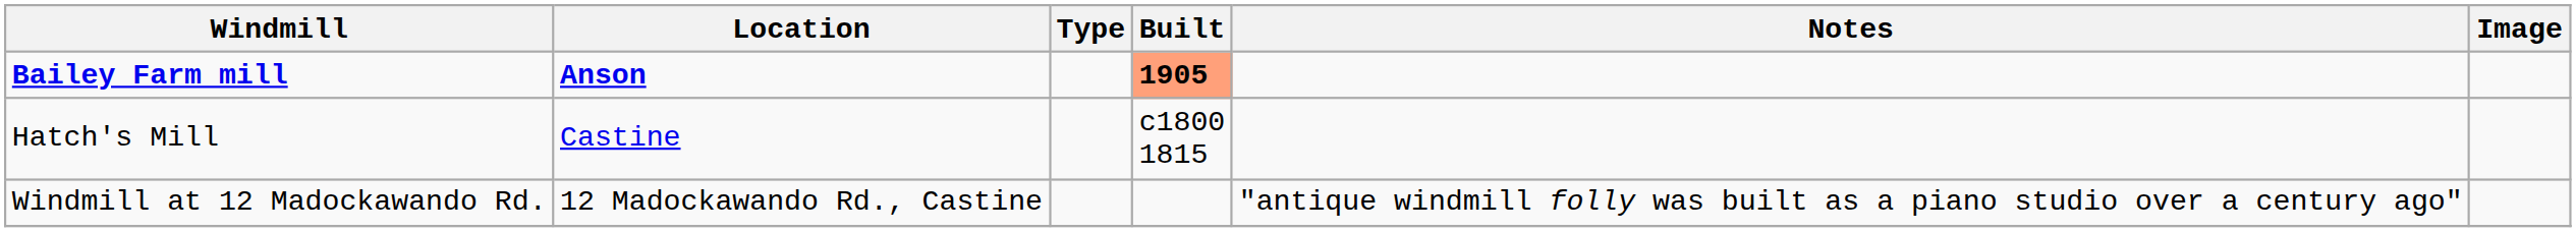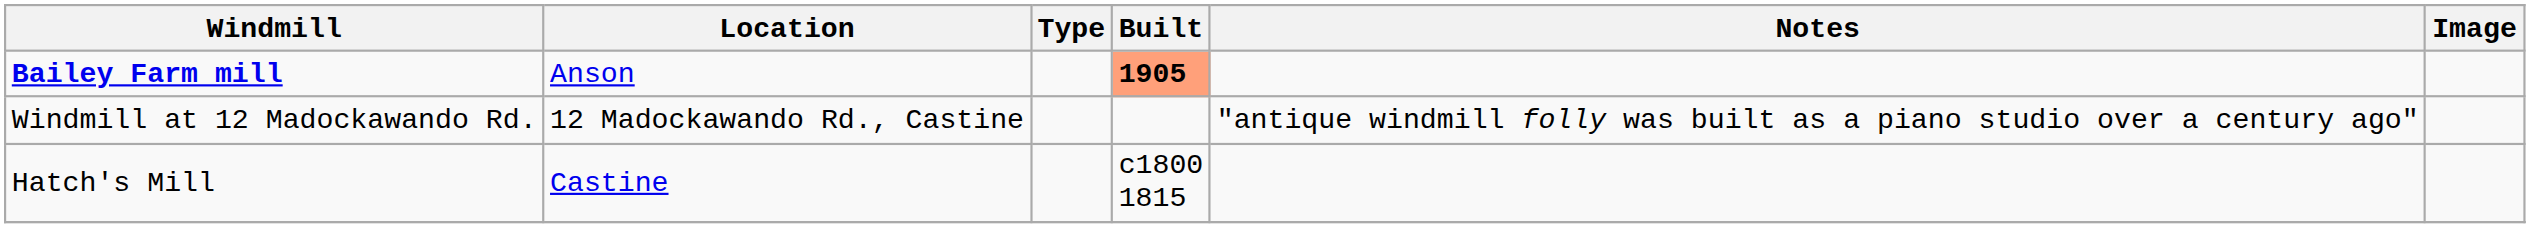 <table class="wikitable">
 <tr>
 <th>Windmill</th>
 <th>Location</th>
 <th>Type</th>
 <th>Built</th>
 <th>Notes</th>
 <th>Image</th>
 </tr>
 <tr>
 <td><strong><a href='#'>Bailey Farm mill</a></strong></td>
-<td><strong><a href='#'>Anson</a><br></strong></td>
+<td><a href='#'>Anson</a><br></td>
 <td></td>
 <td style="background: lightsalmon;"><strong>1905</strong></td>
-<td></td>
-<td></td>
-</tr>
-<tr>
-<td>Hatch's Mill</td>
-<td><a href='#'>Castine</a></td>
-<td></td>
-<td>c1800<br>1815</td>
 <td></td>
 <td></td>
 </tr>
 <tr>
 <td>Windmill at 12 Madockawando Rd.</td>
 <td>12 Madockawando Rd., Castine<br></td>
 <td></td>
 <td></td>
 <td>"antique windmill <em>folly</em> was built as a piano studio over a century ago"</td>
 <td></td>
 </tr>
 <tr>
+<td>Hatch's Mill</td>
+<td><a href='#'>Castine</a></td>
+<td></td>
+<td>c1800<br>1815</td>
+<td></td>
+<td></td>
+</tr>
+<tr>
 </tr>
 </table>
